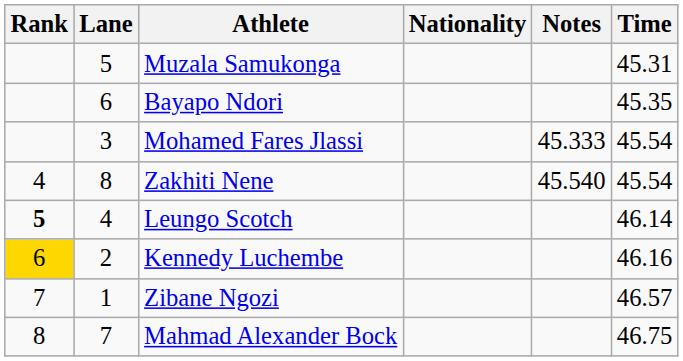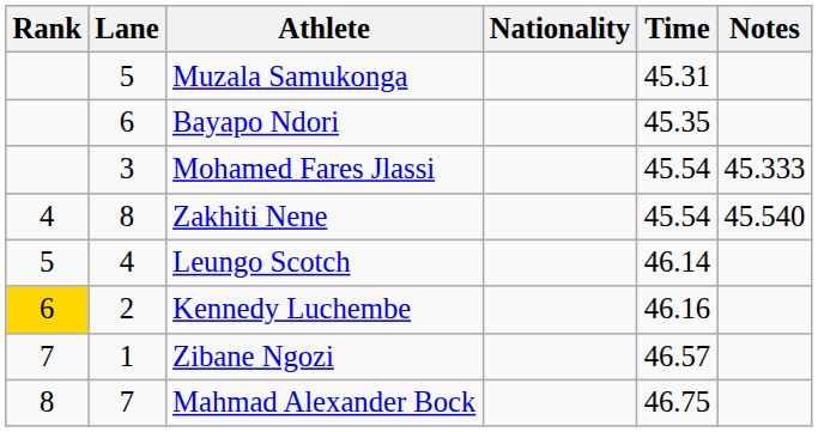 <table class="wikitable sortable" style="text-align:center">
 <tr>
 <th>Rank</th>
 <th>Lane</th>
 <th>Athlete</th>
 <th>Nationality</th>
+<th>Time</th>
 <th>Notes</th>
-<th>Time</th>
 </tr>
 <tr>
 <td></td>
 <td>5</td>
 <td align="left"><a href='#'>Muzala Samukonga</a></td>
 <td align=left></td>
+<td>45.31</td>
 <td></td>
-<td>45.31</td>
 </tr>
 <tr>
 <td></td>
 <td>6</td>
 <td align="left"><a href='#'>Bayapo Ndori</a></td>
 <td align=left></td>
+<td>45.35</td>
 <td></td>
-<td>45.35</td>
 </tr>
 <tr>
 <td></td>
 <td>3</td>
 <td align="left"><a href='#'>Mohamed Fares Jlassi</a></td>
 <td align=left></td>
+<td>45.54</td>
 <td>45.333</td>
-<td>45.54</td>
 </tr>
 <tr>
 <td>4</td>
 <td>8</td>
 <td align="left"><a href='#'>Zakhiti Nene</a></td>
 <td align=left></td>
+<td>45.54</td>
 <td>45.540</td>
-<td>45.54</td>
 </tr>
 <tr>
-<td><strong>5</strong></td>
+<td>5</td>
 <td>4</td>
 <td align="left"><a href='#'>Leungo Scotch</a></td>
 <td align=left></td>
+<td>46.14</td>
 <td></td>
-<td>46.14</td>
 </tr>
 <tr>
 <td style="background: gold;">6</td>
 <td>2</td>
 <td align="left"><a href='#'>Kennedy Luchembe</a></td>
 <td align=left></td>
+<td>46.16</td>
 <td></td>
-<td>46.16</td>
 </tr>
 <tr>
 <td>7</td>
 <td>1</td>
 <td align="left"><a href='#'>Zibane Ngozi</a></td>
 <td align=left></td>
+<td>46.57</td>
 <td></td>
-<td>46.57</td>
 </tr>
 <tr>
 <td>8</td>
 <td>7</td>
 <td align="left"><a href='#'>Mahmad Alexander Bock</a></td>
 <td align=left></td>
+<td>46.75</td>
 <td></td>
-<td>46.75</td>
 </tr>
 </table>
